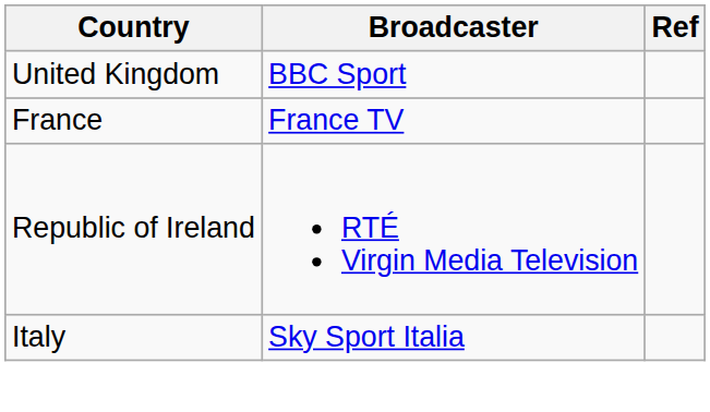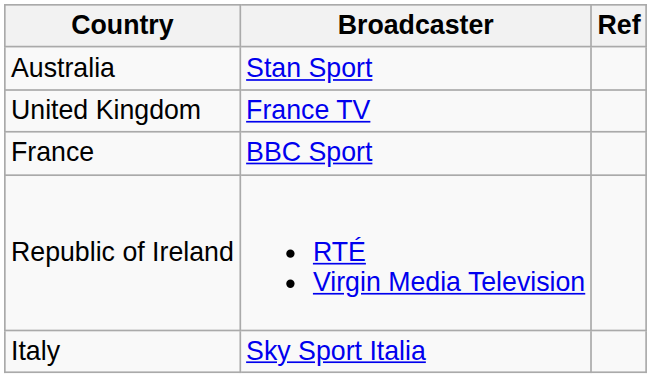 <table class="wikitable">
 <tr>
 <th>Country</th>
 <th>Broadcaster</th>
 <th>Ref</th>
 </tr>
 <tr>
+<td> Australia</td>
+<td><a href='#'>Stan Sport</a></td>
+<td></td>
+</tr>
+<tr>
 <td> United Kingdom</td>
-<td><a href='#'>BBC Sport</a></td>
+<td><a href='#'>France TV</a></td>
 <td></td>
 </tr>
 <tr>
 <td> France</td>
-<td><a href='#'>France TV</a></td>
+<td><a href='#'>BBC Sport</a></td>
 <td></td>
 </tr>
 <tr>
 <td> Republic of Ireland</td>
 <td><br><ul><li><a href='#'>RTÉ</a></li><li><a href='#'>Virgin Media Television</a></li></ul></td>
 <td></td>
 </tr>
 <tr>
 <td> Italy</td>
 <td><a href='#'>Sky Sport Italia</a></td>
 <td></td>
 </tr>
 </table>
